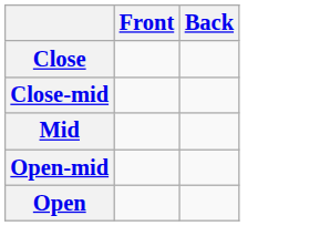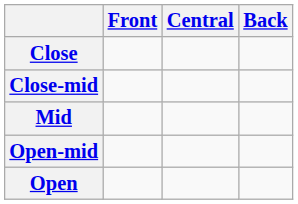 <table class="wikitable" style="text-align:center;">
 <tr>
 <th> </th>
 <th><a href='#'>Front</a></th>
+<th><a href='#'>Central</a></th>
 <th><a href='#'>Back</a></th>
 </tr>
 <tr>
 <th><a href='#'>Close</a></th>
 <td></td>
 <td></td>
+<td></td>
 </tr>
 <tr>
 <th><a href='#'>Close-mid</a></th>
 <td></td>
+<td> </td>
 <td></td>
 </tr>
 <tr>
 <th><a href='#'>Mid</a></th>
 <td> </td>
+<td></td>
 <td> </td>
 </tr>
 <tr>
 <th><a href='#'>Open-mid</a></th>
+<td> </td>
 <td> </td>
 <td></td>
 </tr>
 <tr>
 <th><a href='#'>Open</a></th>
 <td></td>
 <td> </td>
+<td> </td>
 </tr>
 </table>
